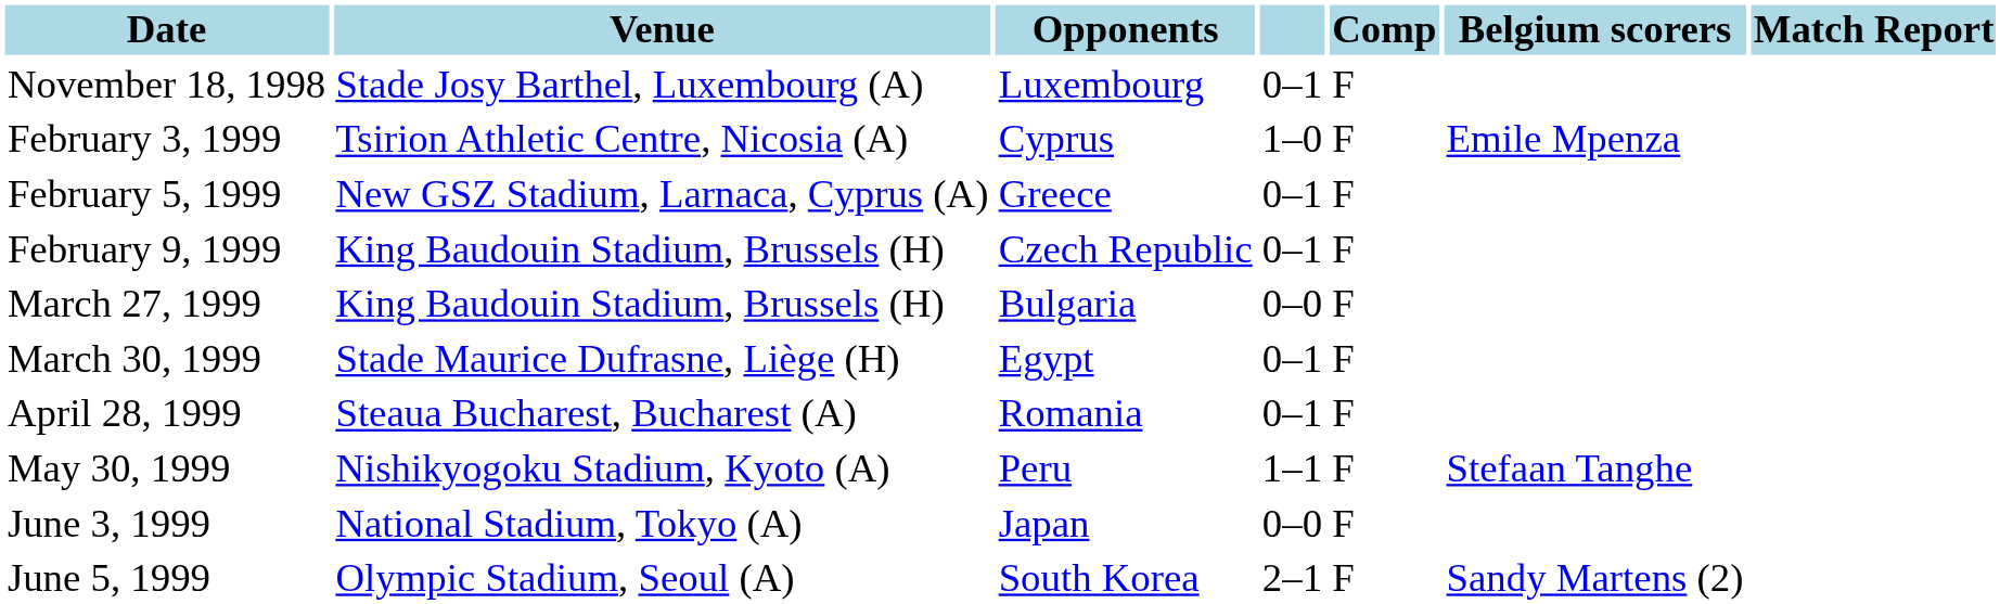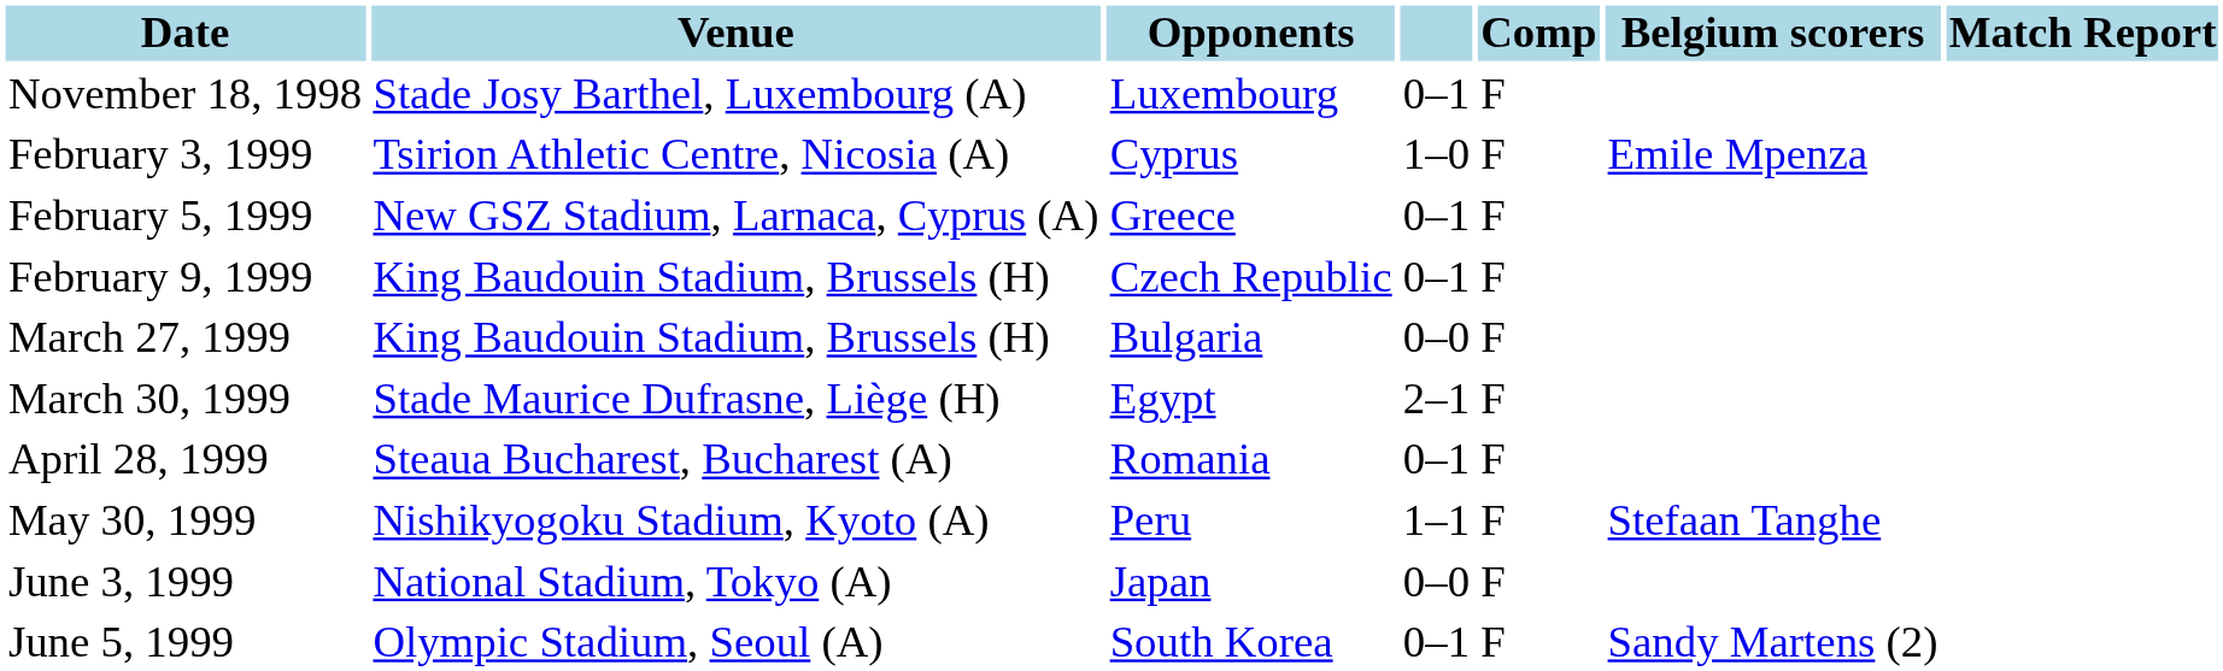 <table>
 <tr>
 <th style="background: lightblue;">Date</th>
 <th style="background: lightblue;">Venue</th>
 <th style="background: lightblue;">Opponents</th>
 <th style="background: lightblue;" align=center></th>
 <th style="background: lightblue;" align=center>Comp</th>
 <th style="background: lightblue;">Belgium scorers</th>
 <th style="background: lightblue;">Match Report</th>
 </tr>
 <tr>
 <td>November 18, 1998</td>
 <td><a href='#'>Stade Josy Barthel</a>, <a href='#'>Luxembourg</a> (A)</td>
 <td><a href='#'>Luxembourg</a></td>
 <td>0–1</td>
 <td>F</td>
 <td></td>
 <td></td>
 </tr>
 <tr>
 <td>February 3, 1999</td>
 <td><a href='#'>Tsirion Athletic Centre</a>, <a href='#'>Nicosia</a> (A)</td>
 <td><a href='#'>Cyprus</a></td>
 <td>1–0</td>
 <td>F</td>
 <td><a href='#'>Emile Mpenza</a></td>
 <td></td>
 </tr>
 <tr>
 <td>February 5, 1999</td>
 <td><a href='#'>New GSZ Stadium</a>, <a href='#'>Larnaca</a>, <a href='#'>Cyprus</a> (A)</td>
 <td><a href='#'>Greece</a></td>
 <td>0–1</td>
 <td>F</td>
 <td></td>
 <td></td>
 </tr>
 <tr>
 <td>February 9, 1999</td>
 <td><a href='#'>King Baudouin Stadium</a>, <a href='#'>Brussels</a> (H)</td>
 <td><a href='#'>Czech Republic</a></td>
 <td>0–1</td>
 <td>F</td>
 <td></td>
 <td></td>
 </tr>
 <tr>
 <td>March 27, 1999</td>
 <td><a href='#'>King Baudouin Stadium</a>, <a href='#'>Brussels</a> (H)</td>
 <td><a href='#'>Bulgaria</a></td>
 <td>0–0</td>
 <td>F</td>
 <td></td>
 <td></td>
 </tr>
 <tr>
 <td>March 30, 1999</td>
 <td><a href='#'>Stade Maurice Dufrasne</a>, <a href='#'>Liège</a> (H)</td>
 <td><a href='#'>Egypt</a></td>
-<td>0–1</td>
+<td>2–1</td>
 <td>F</td>
 <td></td>
 <td></td>
 </tr>
 <tr>
 <td>April 28, 1999</td>
 <td><a href='#'>Steaua Bucharest</a>, <a href='#'>Bucharest</a> (A)</td>
 <td><a href='#'>Romania</a></td>
 <td>0–1</td>
 <td>F</td>
 <td></td>
 <td></td>
 </tr>
 <tr>
 <td>May 30, 1999</td>
 <td><a href='#'>Nishikyogoku Stadium</a>, <a href='#'>Kyoto</a> (A)</td>
 <td><a href='#'>Peru</a></td>
 <td>1–1</td>
 <td>F</td>
 <td><a href='#'>Stefaan Tanghe</a></td>
 <td></td>
 </tr>
 <tr>
 <td>June 3, 1999</td>
 <td><a href='#'>National Stadium</a>, <a href='#'>Tokyo</a> (A)</td>
 <td><a href='#'>Japan</a></td>
 <td>0–0</td>
 <td>F</td>
 <td></td>
 <td></td>
 </tr>
 <tr>
 <td>June 5, 1999</td>
 <td><a href='#'>Olympic Stadium</a>, <a href='#'>Seoul</a> (A)</td>
 <td><a href='#'>South Korea</a></td>
-<td>2–1</td>
+<td>0–1</td>
 <td>F</td>
 <td><a href='#'>Sandy Martens</a> (2)</td>
 <td></td>
 </tr>
 </table>
